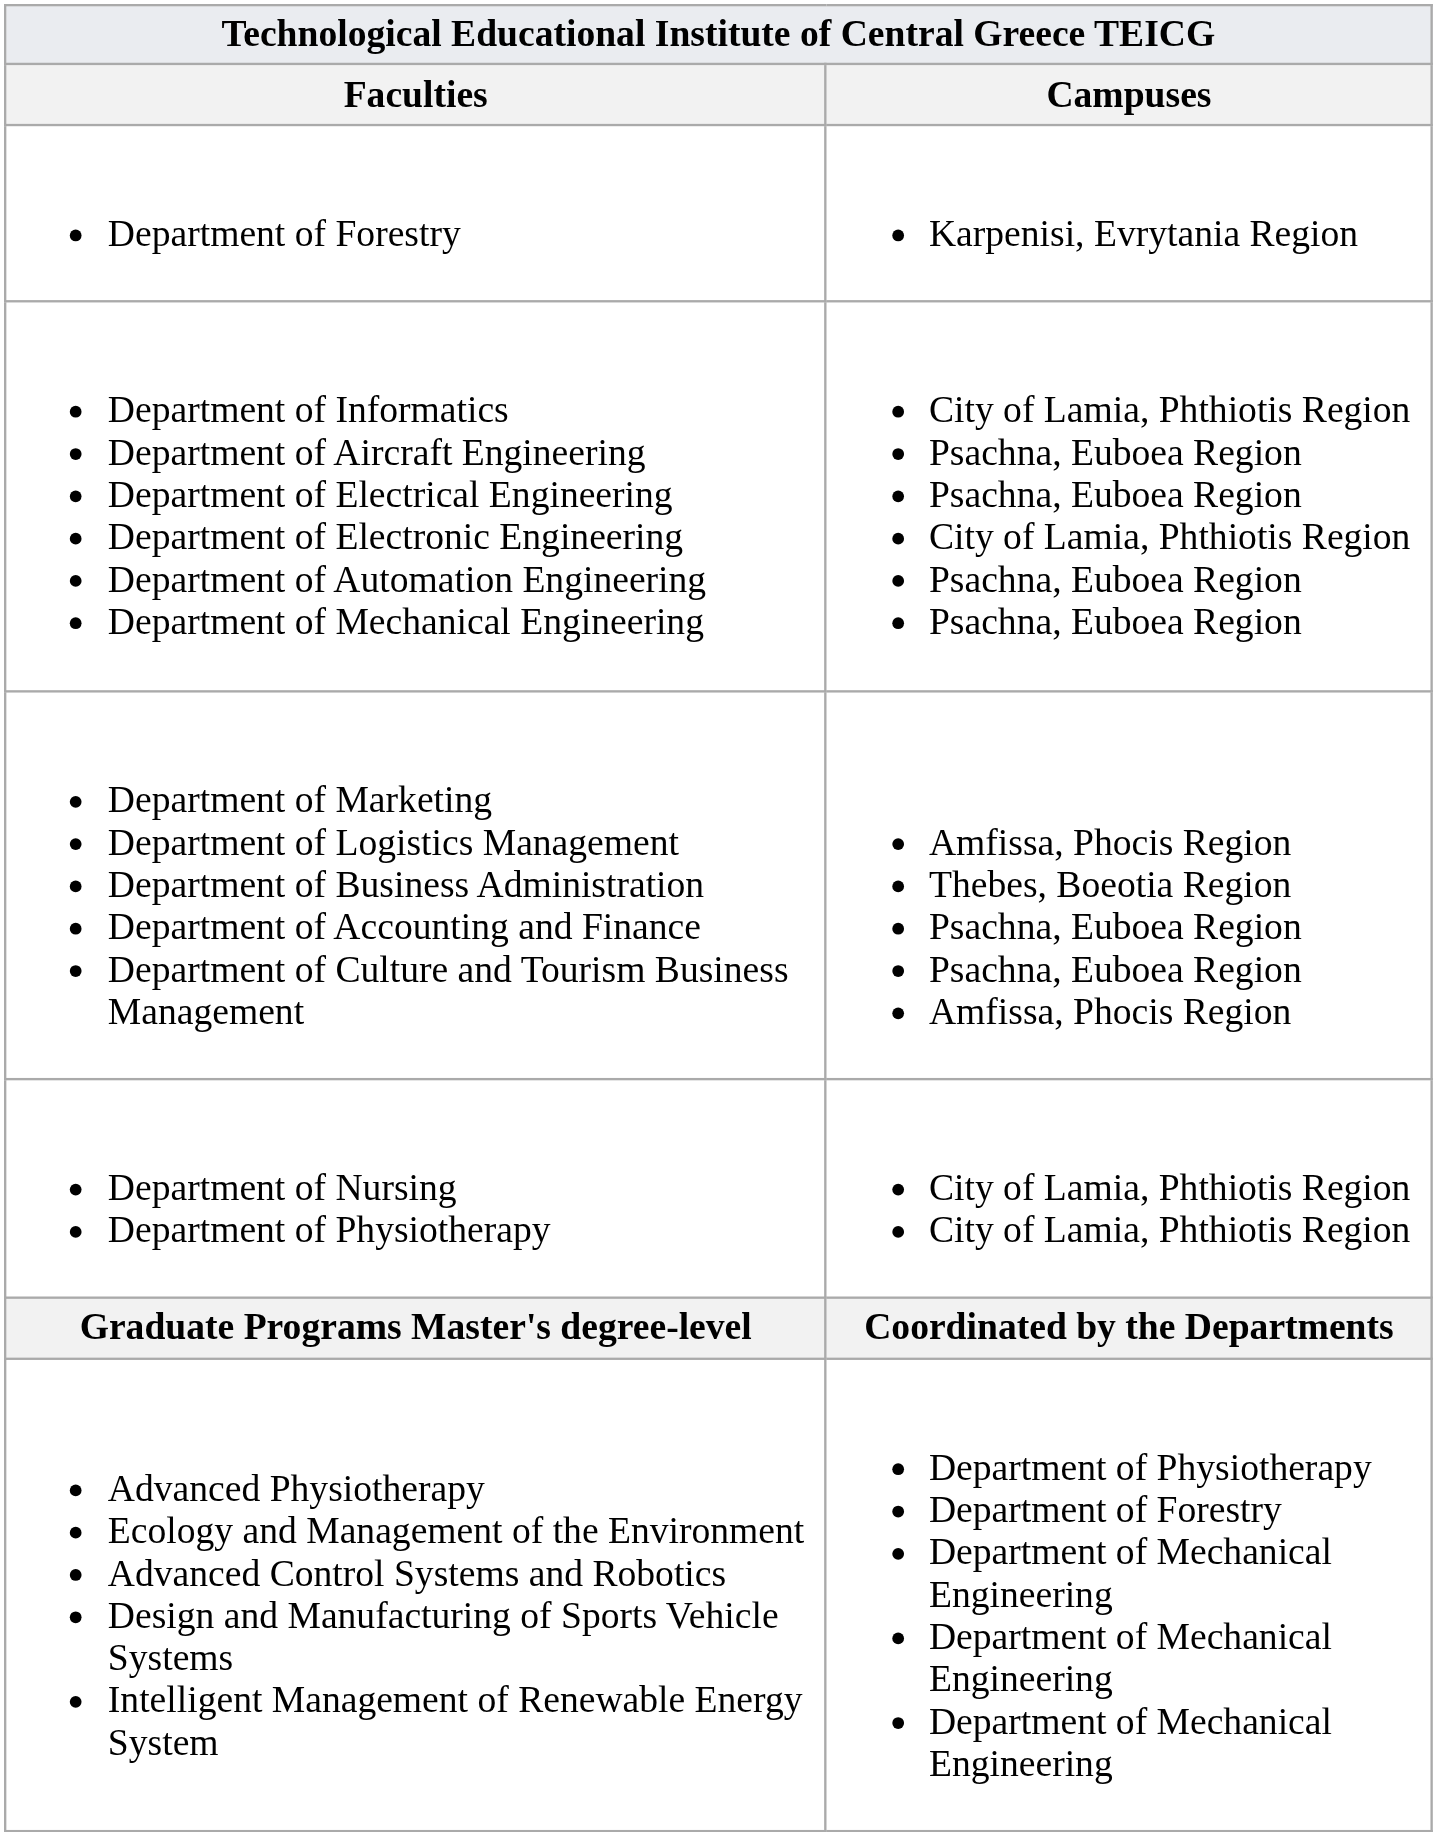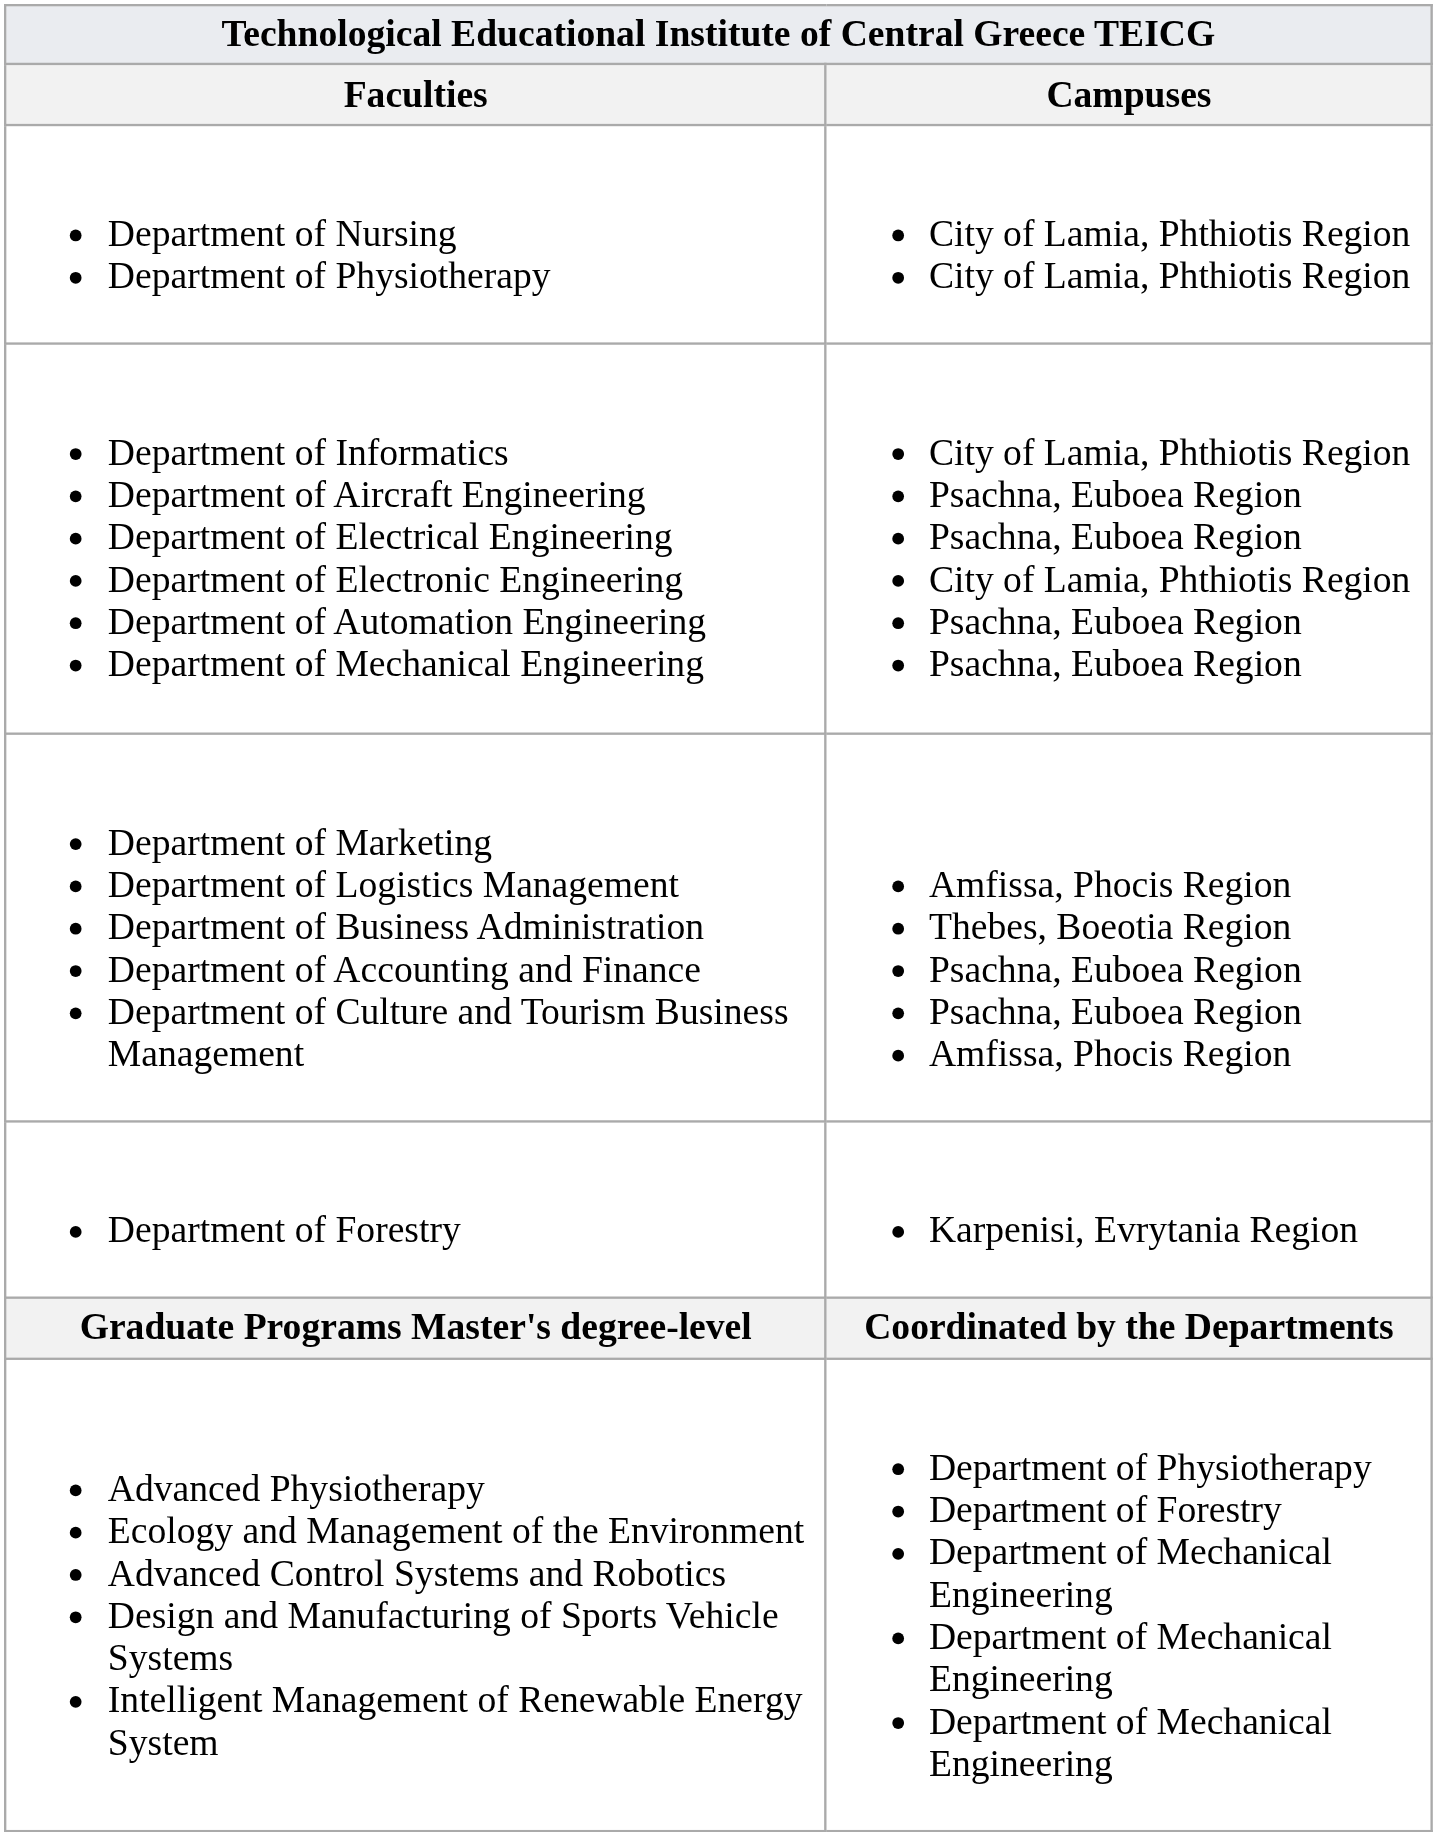 <table class="wikitable"  style="background:transparent;">
 <tr>
 <th colspan="2" style="background:#eaecf0;" align="center">Technological Educational Institute of Central Greece TEICG</th>
 </tr>
 <tr>
 <th>Faculties</th>
 <th>Campuses</th>
 </tr>
 <tr>
-<td><br><ul><li>Department of Forestry</li></ul></td>
-<td style="vertical-align: bottom;"><br><ul><li>Karpenisi, Evrytania Region</li></ul></td>
+<td><br><ul><li>Department of Nursing</li><li>Department of Physiotherapy</li></ul></td>
+<td style="vertical-align: bottom;"><br><ul><li>City of Lamia, Phthiotis Region</li><li>City of Lamia, Phthiotis Region</li></ul></td>
 </tr>
 <tr>
 <td><br><ul><li>Department of Informatics</li><li>Department of Aircraft Engineering</li><li>Department of Electrical Engineering</li><li>Department of Electronic Engineering</li><li>Department of Automation Engineering</li><li>Department of Mechanical Engineering</li></ul></td>
 <td style="vertical-align: bottom;"><br><ul><li>City of Lamia, Phthiotis Region</li><li>Psachna, Euboea Region</li><li>Psachna, Euboea Region</li><li>City of Lamia, Phthiotis Region</li><li>Psachna, Euboea Region</li><li>Psachna, Euboea Region</li></ul></td>
 </tr>
 <tr>
 <td><br><ul><li>Department of Marketing</li><li>Department of Logistics Management</li><li>Department of Business Administration</li><li>Department of Accounting and Finance</li><li>Department of Culture and Tourism Business Management</li></ul></td>
 <td style="vertical-align: bottom;"><br><ul><li>Amfissa, Phocis Region</li><li>Thebes, Boeotia Region</li><li>Psachna, Euboea Region</li><li>Psachna, Euboea Region</li><li>Amfissa, Phocis Region</li></ul></td>
 </tr>
 <tr>
-<td><br><ul><li>Department of Nursing</li><li>Department of Physiotherapy</li></ul></td>
-<td style="vertical-align: bottom;"><br><ul><li>City of Lamia, Phthiotis Region</li><li>City of Lamia, Phthiotis Region</li></ul></td>
+<td><br><ul><li>Department of Forestry</li></ul></td>
+<td style="vertical-align: bottom;"><br><ul><li>Karpenisi, Evrytania Region</li></ul></td>
 </tr>
 <tr>
 <th>Graduate Programs Master's degree-level</th>
 <th class="unsortable">Coordinated by the Departments</th>
 </tr>
 <tr>
 <td><br><ul><li>Advanced Physiotherapy</li><li>Ecology and Management of the Environment</li><li>Advanced Control Systems and Robotics</li><li>Design and Manufacturing of Sports Vehicle Systems</li><li>Intelligent Management of Renewable Energy System</li></ul></td>
 <td><br><ul><li>Department of Physiotherapy</li><li>Department of Forestry</li><li>Department of Mechanical Engineering</li><li>Department of Mechanical Engineering</li><li>Department of Mechanical Engineering</li></ul></td>
 </tr>
 </table>
